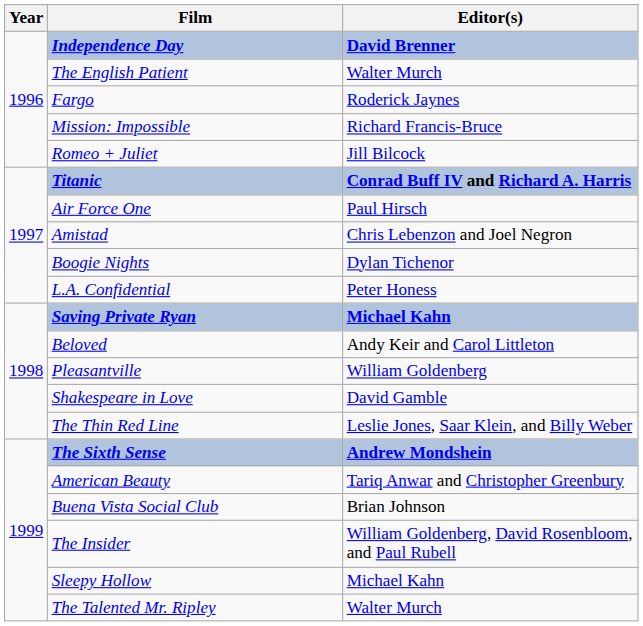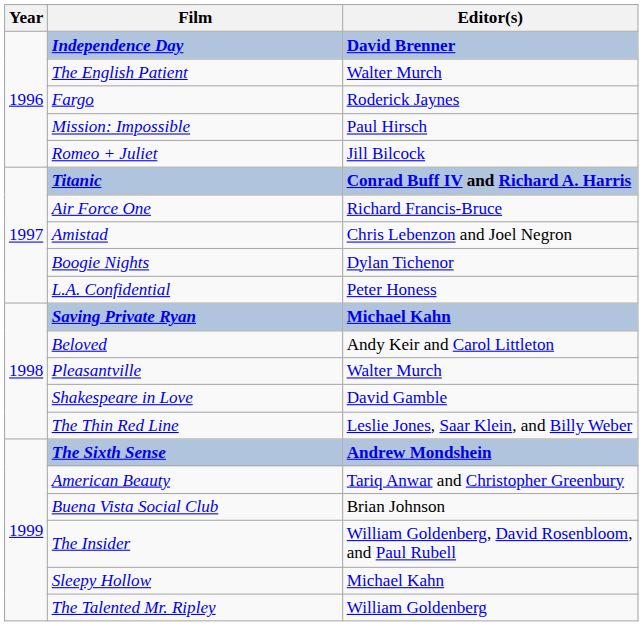 <table class="wikitable" width="95%" cellpadding="5">
 <tr>
 <th width="5%">Year</th>
 <th width="45%">Film</th>
 <th width="45%">Editor(s)</th>
 </tr>
 <tr>
 <td rowspan="5" style="text-align:center;"><a href='#'>1996</a></td>
 <td style="background:#B0C4DE;"><strong><em><a href='#'>Independence Day</a></em></strong></td>
 <td style="background:#B0C4DE;"><strong><a href='#'>David Brenner</a></strong></td>
 </tr>
 <tr>
 <td><em><a href='#'>The English Patient</a></em></td>
 <td><a href='#'>Walter Murch</a></td>
 </tr>
 <tr>
 <td><em><a href='#'>Fargo</a></em></td>
 <td><a href='#'>Roderick Jaynes</a></td>
 </tr>
 <tr>
 <td><em><a href='#'>Mission: Impossible</a></em></td>
-<td><a href='#'>Richard Francis-Bruce</a></td>
+<td><a href='#'>Paul Hirsch</a></td>
 </tr>
 <tr>
 <td><em><a href='#'>Romeo + Juliet</a></em></td>
 <td><a href='#'>Jill Bilcock</a></td>
 </tr>
 <tr>
 <td rowspan="5" style="text-align:center;"><a href='#'>1997</a></td>
 <td style="background:#B0C4DE;"><strong><em><a href='#'>Titanic</a></em></strong></td>
 <td style="background:#B0C4DE;"><strong><a href='#'>Conrad Buff IV</a> and <a href='#'>Richard A. Harris</a></strong></td>
 </tr>
 <tr>
 <td><em><a href='#'>Air Force One</a></em></td>
-<td><a href='#'>Paul Hirsch</a></td>
+<td><a href='#'>Richard Francis-Bruce</a></td>
 </tr>
 <tr>
 <td><em><a href='#'>Amistad</a></em></td>
 <td><a href='#'>Chris Lebenzon</a> and Joel Negron</td>
 </tr>
 <tr>
 <td><em><a href='#'>Boogie Nights</a></em></td>
 <td><a href='#'>Dylan Tichenor</a></td>
 </tr>
 <tr>
 <td><em><a href='#'>L.A. Confidential</a></em></td>
 <td><a href='#'>Peter Honess</a></td>
 </tr>
 <tr>
 <td rowspan="5" style="text-align:center;"><a href='#'>1998</a></td>
 <td style="background:#B0C4DE;"><strong><em><a href='#'>Saving Private Ryan</a></em></strong></td>
 <td style="background:#B0C4DE;"><strong><a href='#'>Michael Kahn</a></strong></td>
 </tr>
 <tr>
 <td><em><a href='#'>Beloved</a></em></td>
 <td>Andy Keir and <a href='#'>Carol Littleton</a></td>
 </tr>
 <tr>
 <td><em><a href='#'>Pleasantville</a></em></td>
-<td><a href='#'>William Goldenberg</a></td>
+<td><a href='#'>Walter Murch</a></td>
 </tr>
 <tr>
 <td><em><a href='#'>Shakespeare in Love</a></em></td>
 <td><a href='#'>David Gamble</a></td>
 </tr>
 <tr>
 <td><em><a href='#'>The Thin Red Line</a></em></td>
 <td><a href='#'>Leslie Jones</a>, <a href='#'>Saar Klein</a>, and <a href='#'>Billy Weber</a></td>
 </tr>
 <tr>
 <td rowspan="6" style="text-align:center;"><a href='#'>1999</a></td>
 <td style="background:#B0C4DE;"><strong><em><a href='#'>The Sixth Sense</a></em></strong></td>
 <td style="background:#B0C4DE;"><strong><a href='#'>Andrew Mondshein</a></strong></td>
 </tr>
 <tr>
 <td><em><a href='#'>American Beauty</a></em></td>
 <td><a href='#'>Tariq Anwar</a> and <a href='#'>Christopher Greenbury</a></td>
 </tr>
 <tr>
 <td><em><a href='#'>Buena Vista Social Club</a></em></td>
 <td>Brian Johnson</td>
 </tr>
 <tr>
 <td><em><a href='#'>The Insider</a></em></td>
 <td><a href='#'>William Goldenberg</a>, <a href='#'>David Rosenbloom</a>, and <a href='#'>Paul Rubell</a></td>
 </tr>
 <tr>
 <td><em><a href='#'>Sleepy Hollow</a></em></td>
 <td><a href='#'>Michael Kahn</a></td>
 </tr>
 <tr>
 <td><em><a href='#'>The Talented Mr. Ripley</a></em></td>
-<td><a href='#'>Walter Murch</a></td>
+<td><a href='#'>William Goldenberg</a></td>
 </tr>
 </table>
